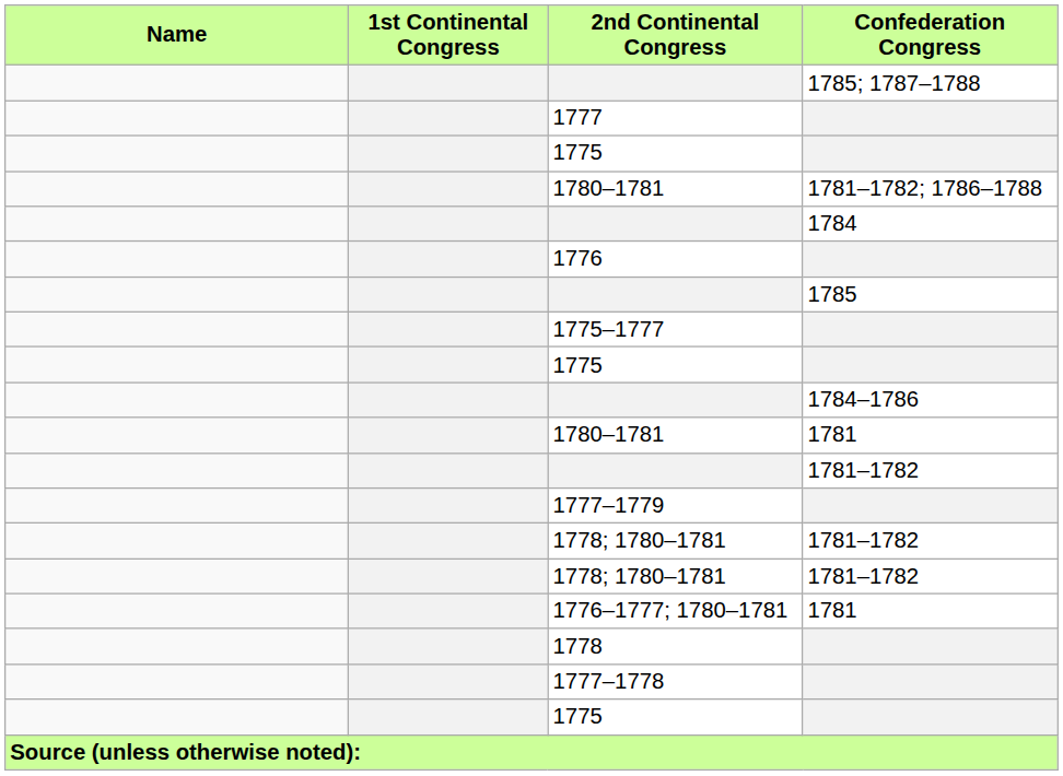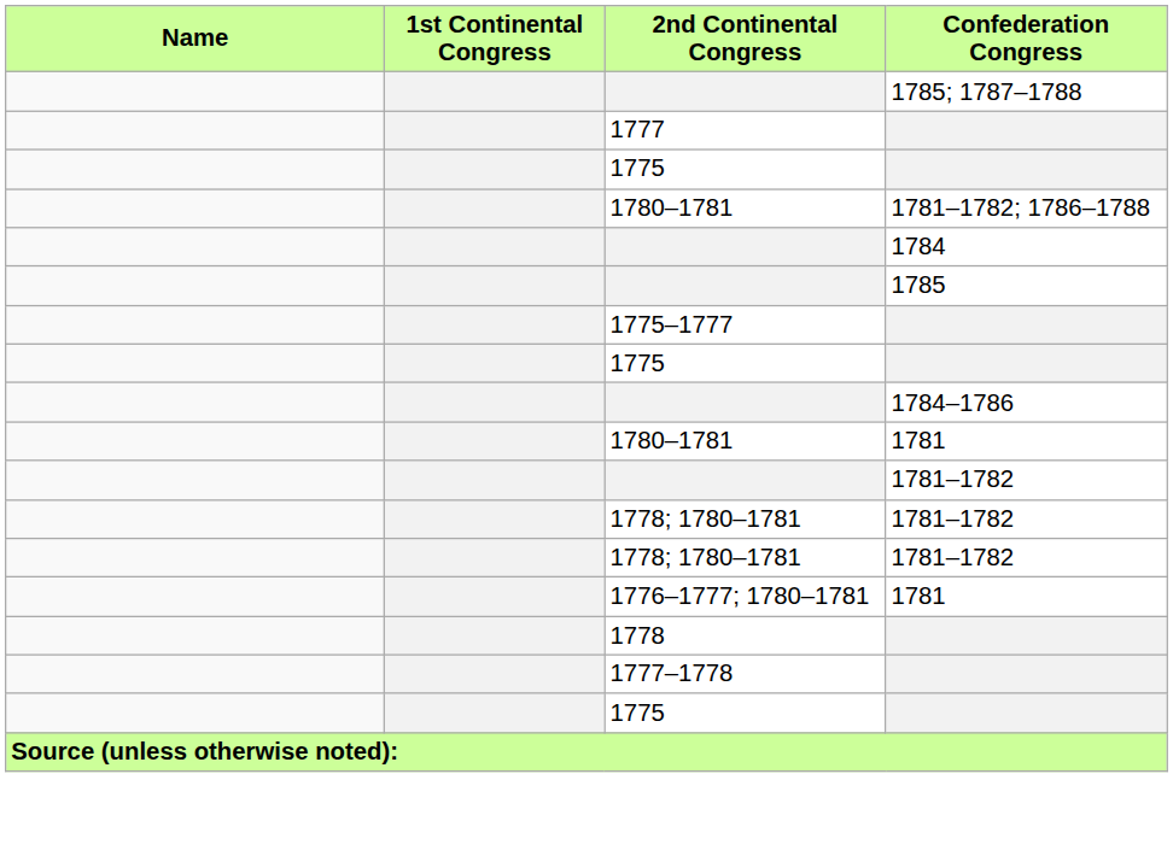 <table class="wikitable sortable">
 <tr>
 <th style="background-color:#ccff99;">Name</th>
 <th class=unsortable style="width:8.5em; background-color:#ccff99;">1st Continental<br>Congress</th>
 <th style="background-color:#ccff99;">2nd Continental<br>Congress</th>
 <th style="background-color:#ccff99;">Confederation<br>Congress</th>
 </tr>
 <tr>
 <td style="width:15em;"></td>
 <td style="background:#f2f2f2;" data-sort-value="zed"></td>
 <td style="width:11em; background:#f2f2f2;" data-sort-value="zed"></td>
 <td style="width:11em; background:#ffffff;">1785; 1787–1788</td>
 </tr>
 <tr>
 <td></td>
 <td style="background:#f2f2f2;"></td>
 <td style="background:#ffffff;">1777</td>
 <td style="background:#f2f2f2;" data-sort-value="zed"></td>
 </tr>
 <tr>
 <td></td>
 <td style="background:#f2f2f2;"></td>
 <td style="background:#ffffff;">1775</td>
 <td style="background:#f2f2f2;" data-sort-value="zed"></td>
 </tr>
 <tr>
 <td></td>
 <td style="background:#f2f2f2;"></td>
 <td style="background:#ffffff;">1780–1781</td>
 <td style="background:#ffffff;">1781–1782; 1786–1788</td>
 </tr>
 <tr>
 <td></td>
 <td style="background:#f2f2f2;"></td>
 <td style="background:#f2f2f2;" data-sort-value="zed"></td>
 <td style="background:#ffffff;">1784</td>
 </tr>
 <tr>
 <td></td>
 <td style="background:#f2f2f2;"></td>
-<td style="background:#ffffff;">1776</td>
-<td style="background:#f2f2f2;" data-sort-value="zed"></td>
-</tr>
-<tr>
-<td></td>
-<td style="background:#f2f2f2;"></td>
 <td style="background:#f2f2f2;" data-sort-value="zed"></td>
 <td style="background:#ffffff;">1785</td>
 </tr>
 <tr>
 <td></td>
 <td style="background:#f2f2f2;"></td>
 <td style="background:#ffffff;">1775–1777</td>
 <td style="background:#f2f2f2;" data-sort-value="zed"></td>
 </tr>
 <tr>
 <td></td>
 <td style="background:#f2f2f2;"></td>
 <td style="background:#ffffff;">1775</td>
 <td style="background:#f2f2f2;" data-sort-value="zed"></td>
 </tr>
 <tr>
 <td></td>
 <td style="background:#f2f2f2;"></td>
 <td style="background:#f2f2f2;" data-sort-value="zed"></td>
 <td style="background:#ffffff;">1784–1786</td>
 </tr>
 <tr>
 <td></td>
 <td style="background:#f2f2f2;"></td>
 <td style="background:#ffffff;">1780–1781</td>
 <td style="background:#ffffff;">1781</td>
 </tr>
 <tr>
 <td></td>
 <td style="background:#f2f2f2;"></td>
 <td style="background:#f2f2f2;" data-sort-value="zed"></td>
 <td style="background:#ffffff;">1781–1782</td>
-</tr>
-<tr>
-<td></td>
-<td style="background:#f2f2f2;"></td>
-<td style="background:#ffffff;">1777–1779</td>
-<td style="background:#f2f2f2;" data-sort-value="zed"></td>
 </tr>
 <tr>
 <td></td>
 <td style="background:#f2f2f2;"></td>
 <td style="background:#ffffff;">1778; 1780–1781</td>
 <td style="background:#ffffff;">1781–1782</td>
 </tr>
 <tr>
 <td></td>
 <td style="background:#f2f2f2;"></td>
 <td style="background:#ffffff;">1778; 1780–1781</td>
 <td style="background:#ffffff;">1781–1782</td>
 </tr>
 <tr>
 <td></td>
 <td style="background:#f2f2f2;"></td>
 <td style="background:#ffffff;">1776–1777; 1780–1781</td>
 <td style="background:#ffffff;">1781</td>
 </tr>
 <tr>
 <td></td>
 <td style="background:#f2f2f2;"></td>
 <td style="background:#ffffff;">1778</td>
 <td style="background:#f2f2f2;" data-sort-value="zed"></td>
 </tr>
 <tr>
 <td></td>
 <td style="background:#f2f2f2;"></td>
 <td style="background:#ffffff;">1777–1778</td>
 <td style="background:#f2f2f2;" data-sort-value="zed"></td>
 </tr>
 <tr>
 <td></td>
 <td style="background:#f2f2f2;"></td>
 <td style="background:#ffffff;">1775</td>
 <td style="background:#f2f2f2;" data-sort-value="zed"></td>
 </tr>
 <tr>
 <th colspan=4 style="background:#ccff99; text-align:left">Source (unless otherwise noted):</th>
 </tr>
 </table>
